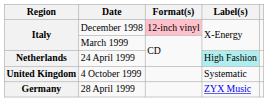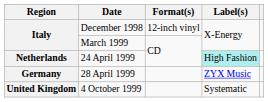 <table class="wikitable plainrowheaders">
 <tr>
 <th scope="col">Region</th>
 <th scope="col">Date</th>
 <th scope="col">Format(s)</th>
 <th scope="col">Label(s)</th>
 <th scope="col"></th>
 </tr>
 <tr>
 <th scope="row" rowspan="2">Italy</th>
 <td>December 1998</td>
-<td style="background: pink;">12-inch vinyl</td>
+<td>12-inch vinyl</td>
 <td rowspan="2">X-Energy</td>
 <td rowspan="2"></td>
 </tr>
 <tr>
 <td>March 1999</td>
 <td rowspan="2">CD</td>
 </tr>
 <tr>
 <th scope="row">Netherlands</th>
 <td>24 April 1999</td>
 <td style="background: paleturquoise;">High Fashion</td>
 <td></td>
 </tr>
 <tr>
+<th scope="row">Germany</th>
+<td>28 April 1999</td>
+<td></td>
+<td><a href='#'>ZYX Music</a></td>
+<td></td>
+</tr>
+<tr>
 <th scope="row">United Kingdom</th>
 <td>4 October 1999</td>
 <td></td>
 <td>Systematic</td>
 <td></td>
 </tr>
-<tr>
-<th scope="row">Germany</th>
-<td>28 April 1999</td>
-<td></td>
-<td><a href='#'>ZYX Music</a></td>
-<td></td>
-</tr>
 </table>
